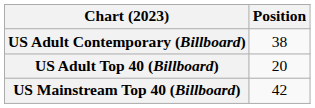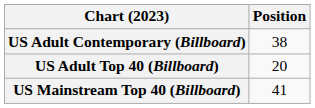 <table class="wikitable sortable plainrowheaders" style="text-align:center">
 <tr>
 <th scope="col">Chart (2023)</th>
 <th scope="col">Position</th>
 </tr>
 <tr>
 <th scope="row">US Adult Contemporary (<em>Billboard</em>)</th>
 <td>38</td>
 </tr>
 <tr>
 <th scope="row">US Adult Top 40 (<em>Billboard</em>)</th>
 <td>20</td>
 </tr>
 <tr>
 <th scope="row">US Mainstream Top 40 (<em>Billboard</em>)</th>
-<td>42</td>
+<td>41</td>
 </tr>
 </table>
